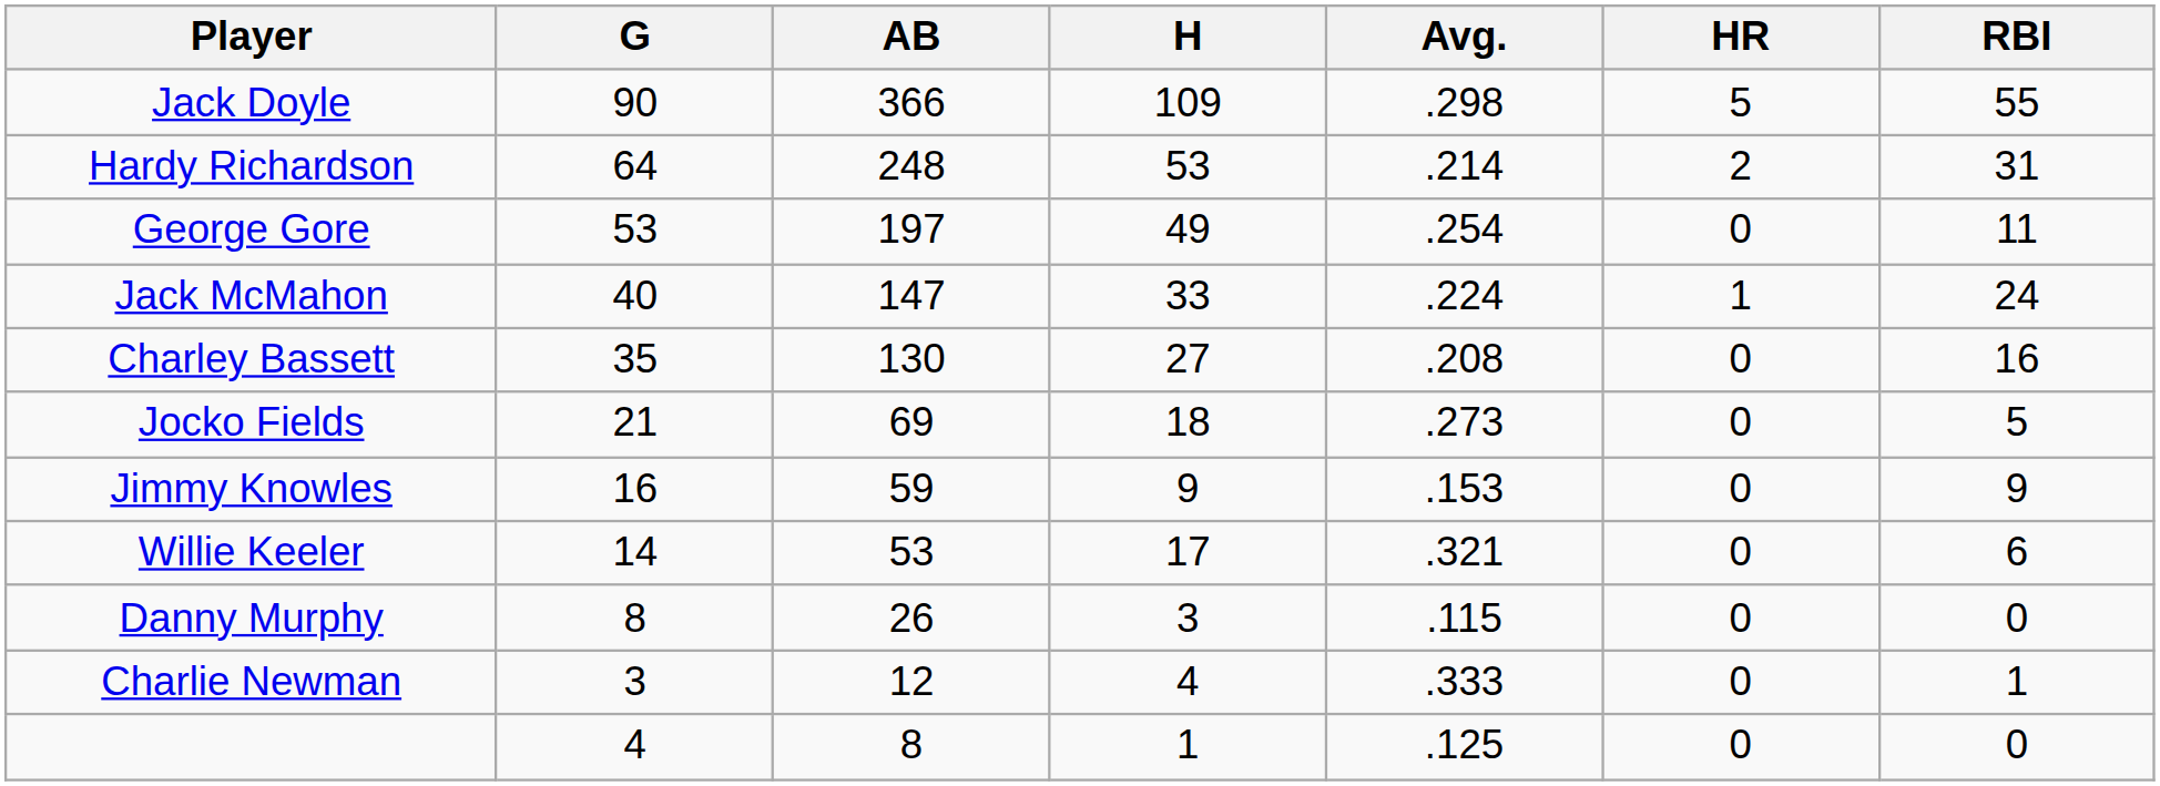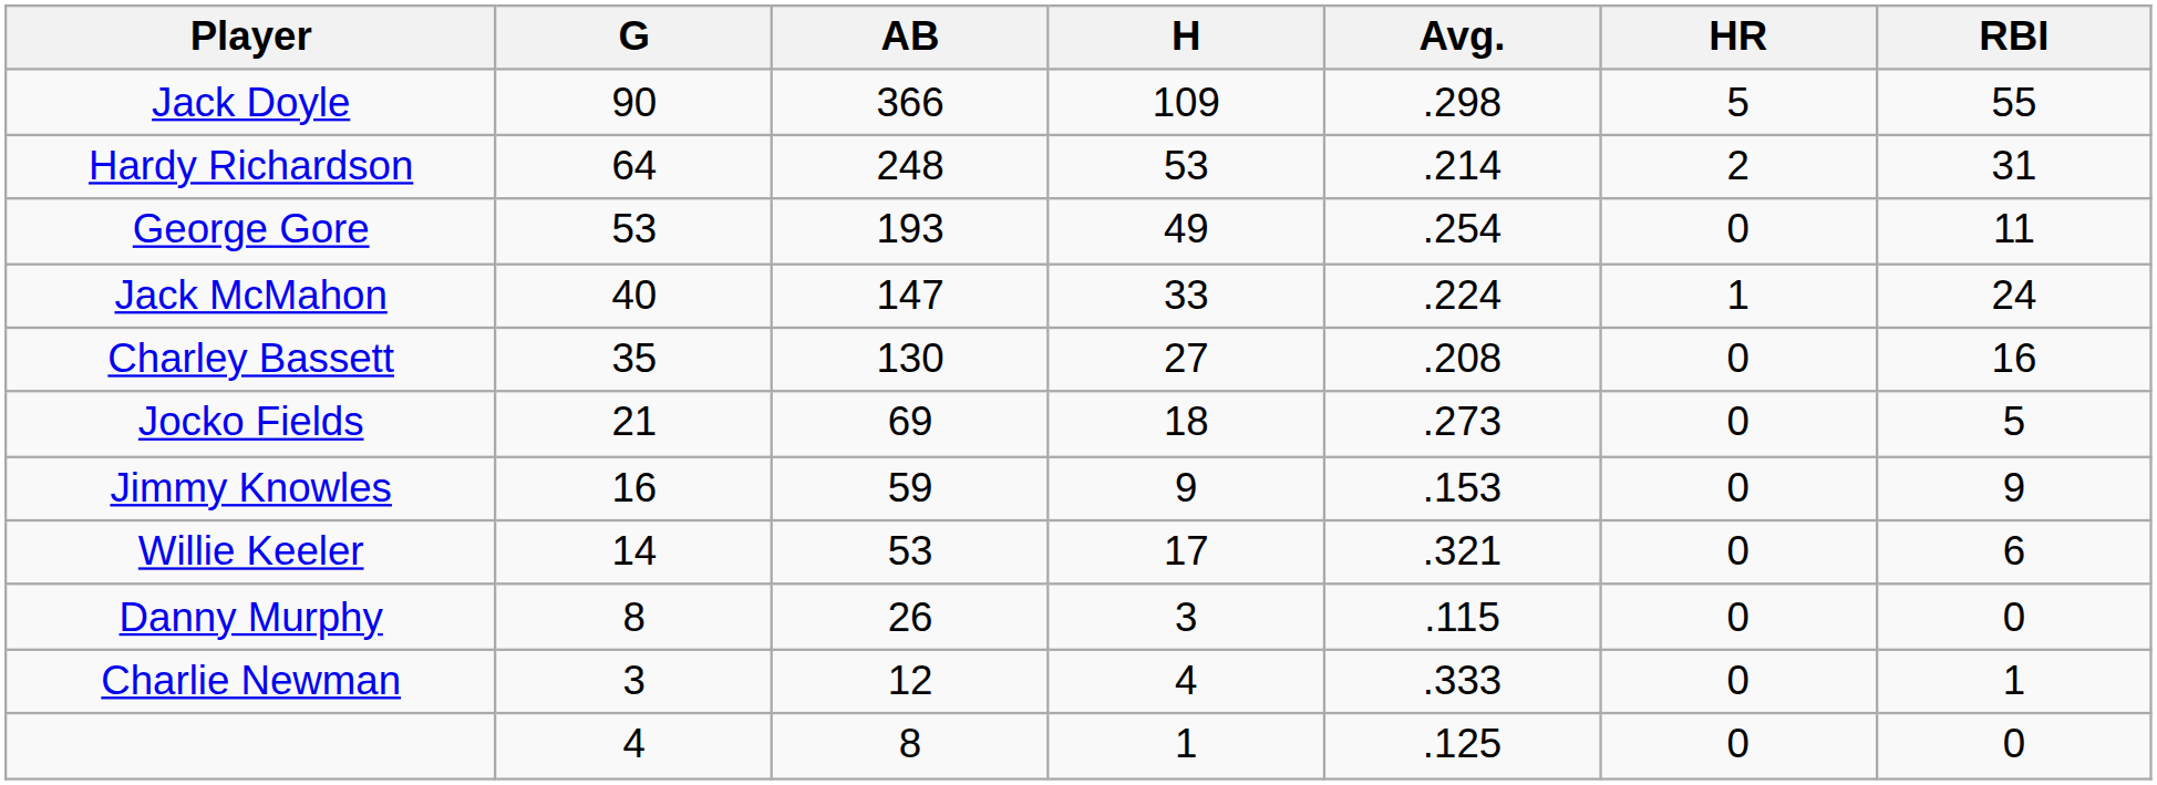 <table class="wikitable sortable">
 <tr>
 <th bgcolor="#DDDDFF" width="16%">Player</th>
 <th bgcolor="#DDDDFF" width="9%">G</th>
 <th bgcolor="#DDDDFF" width="9%">AB</th>
 <th bgcolor="#DDDDFF" width="9%">H</th>
 <th bgcolor="#DDDDFF" width="9%">Avg.</th>
 <th bgcolor="#DDDDFF" width="9%">HR</th>
 <th bgcolor="#DDDDFF" width="9%">RBI</th>
 </tr>
 <tr align="center">
 <td><a href='#'>Jack Doyle</a></td>
 <td>90</td>
 <td>366</td>
 <td>109</td>
 <td>.298</td>
 <td>5</td>
 <td>55</td>
 </tr>
 <tr align=center>
 <td><a href='#'>Hardy Richardson</a></td>
 <td>64</td>
 <td>248</td>
 <td>53</td>
 <td>.214</td>
 <td>2</td>
 <td>31</td>
 </tr>
 <tr align=center>
 <td><a href='#'>George Gore</a></td>
 <td>53</td>
-<td>197</td>
+<td>193</td>
 <td>49</td>
 <td>.254</td>
 <td>0</td>
 <td>11</td>
 </tr>
 <tr align=center>
 <td><a href='#'>Jack McMahon</a></td>
 <td>40</td>
 <td>147</td>
 <td>33</td>
 <td>.224</td>
 <td>1</td>
 <td>24</td>
 </tr>
 <tr align=center>
 <td><a href='#'>Charley Bassett</a></td>
 <td>35</td>
 <td>130</td>
 <td>27</td>
 <td>.208</td>
 <td>0</td>
 <td>16</td>
 </tr>
 <tr align=center>
 <td><a href='#'>Jocko Fields</a></td>
 <td>21</td>
 <td>69</td>
 <td>18</td>
 <td>.273</td>
 <td>0</td>
 <td>5</td>
 </tr>
 <tr align=center>
 <td><a href='#'>Jimmy Knowles</a></td>
 <td>16</td>
 <td>59</td>
 <td>9</td>
 <td>.153</td>
 <td>0</td>
 <td>9</td>
 </tr>
 <tr align=center>
 <td><a href='#'>Willie Keeler</a></td>
 <td>14</td>
 <td>53</td>
 <td>17</td>
 <td>.321</td>
 <td>0</td>
 <td>6</td>
 </tr>
 <tr align=center>
 <td><a href='#'>Danny Murphy</a></td>
 <td>8</td>
 <td>26</td>
 <td>3</td>
 <td>.115</td>
 <td>0</td>
 <td>0</td>
 </tr>
 <tr align=center>
 <td><a href='#'>Charlie Newman</a></td>
 <td>3</td>
 <td>12</td>
 <td>4</td>
 <td>.333</td>
 <td>0</td>
 <td>1</td>
 </tr>
 <tr align=center>
 <td></td>
 <td>4</td>
 <td>8</td>
 <td>1</td>
 <td>.125</td>
 <td>0</td>
 <td>0</td>
 </tr>
 </table>
